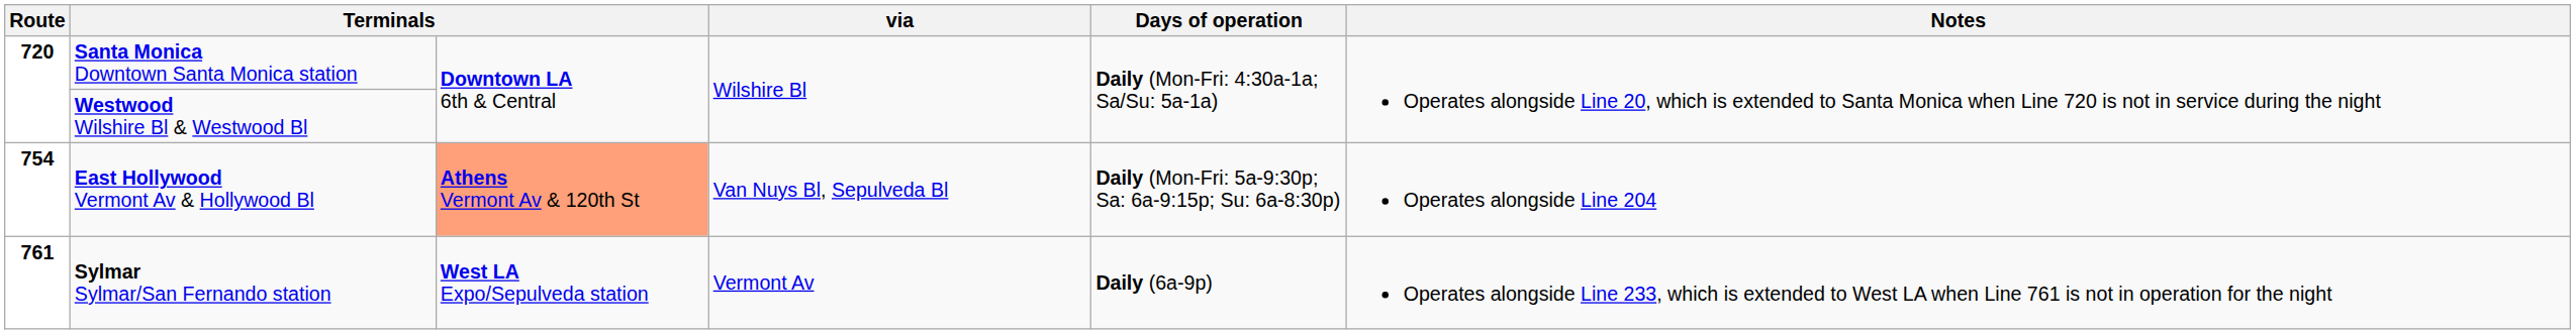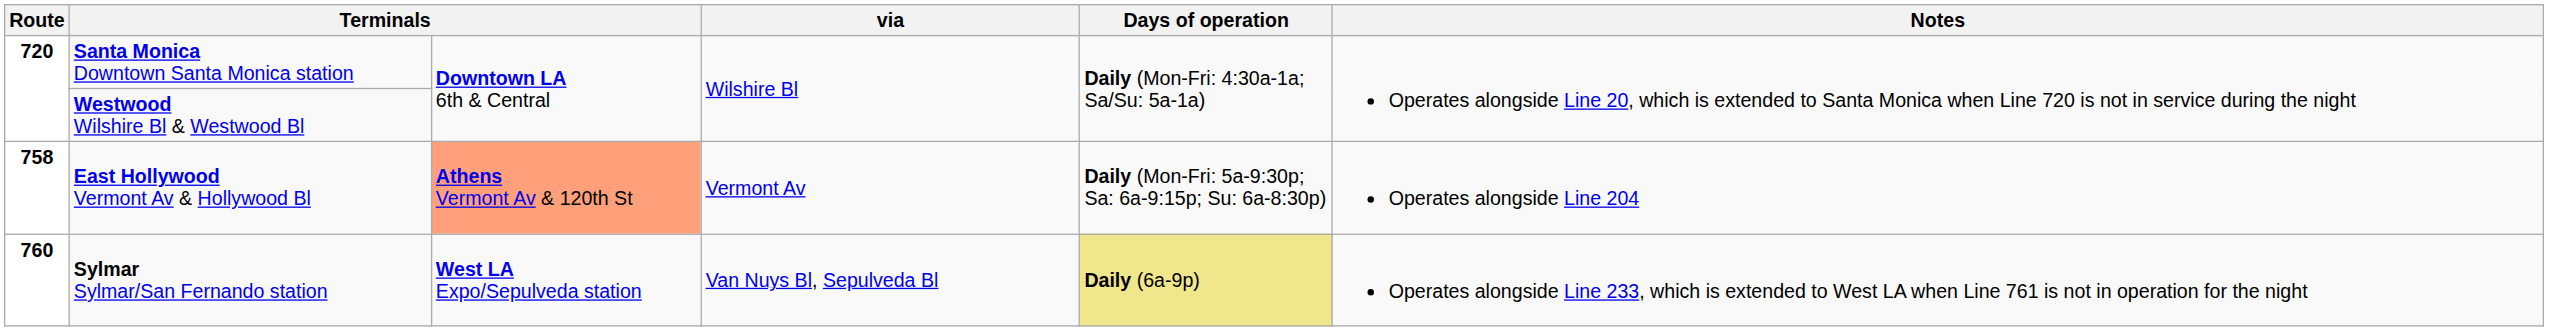 <table class="wikitable sticky-header" style="font-size: 95%;">
 <tr>
 <th style="width:2%;">Route</th>
 <th style="width:25%;" colspan=2>Terminals</th>
 <th style="width:15%;">via</th>
 <th style="width:10%;">Days of operation</th>
 <th style="width:48%;">Notes</th>
 </tr>
 <tr>
 <td rowspan="2" style="text-align:center; background:white; color:black; vertical-align:top;"><div><strong>720</strong></div></td>
 <td><strong><a href='#'>Santa Monica</a></strong><br><a href='#'>Downtown Santa Monica station</a></td>
 <td rowspan=2><strong><a href='#'>Downtown LA</a><br></strong>6th & Central</td>
 <td rowspan=2><a href='#'>Wilshire Bl</a></td>
 <td rowspan=2><strong>Daily</strong> (Mon-Fri: 4:30a-1a; Sa/Su: 5a-1a)</td>
 <td rowspan=2><br><ul><li>Operates alongside <a href='#'>Line 20</a>, which is extended to Santa Monica when Line 720 is not in service during the night</li></ul></td>
 </tr>
 <tr>
 <td><strong><a href='#'>Westwood</a></strong><br><a href='#'>Wilshire Bl</a> & <a href='#'>Westwood Bl</a></td>
 </tr>
 <tr>
-<td style="text-align:center; background:white; color:black; vertical-align:top;"><div><strong>754</strong></div></td>
+<td style="text-align:center; background:white; color:black; vertical-align:top;"><div><strong>758</strong></div></td>
 <td><strong><a href='#'>East Hollywood</a></strong><br><a href='#'>Vermont Av</a> & <a href='#'>Hollywood Bl</a></td>
 <td style="background: lightsalmon;"><strong><a href='#'>Athens</a></strong><br><a href='#'>Vermont Av</a> & 120th St</td>
-<td><a href='#'>Van Nuys Bl</a>, <a href='#'>Sepulveda Bl</a></td>
+<td><a href='#'>Vermont Av</a></td>
 <td><strong>Daily</strong> (Mon-Fri: 5a-9:30p; Sa: 6a-9:15p; Su: 6a-8:30p)</td>
 <td><br><ul><li>Operates alongside <a href='#'>Line 204</a></li></ul></td>
 </tr>
 <tr>
-<td style="text-align:center; background:white; color:black; vertical-align:top;"><div><strong>761</strong></div></td>
+<td style="text-align:center; background:white; color:black; vertical-align:top;"><div><strong>760</strong></div></td>
 <td><strong>Sylmar</strong><br><a href='#'>Sylmar/San Fernando station</a></td>
 <td><strong><a href='#'>West LA</a></strong><br><a href='#'>Expo/Sepulveda station</a></td>
-<td><a href='#'>Vermont Av</a></td>
-<td><strong>Daily</strong> (6a-9p)</td>
+<td><a href='#'>Van Nuys Bl</a>, <a href='#'>Sepulveda Bl</a></td>
+<td style="background: khaki;"><strong>Daily</strong> (6a-9p)</td>
 <td><br><ul><li>Operates alongside <a href='#'>Line 233</a>, which is extended to West LA when Line 761 is not in operation for the night</li></ul></td>
 </tr>
 </table>
